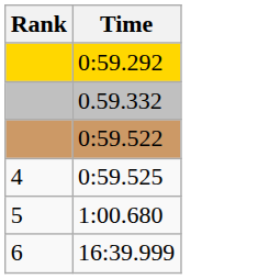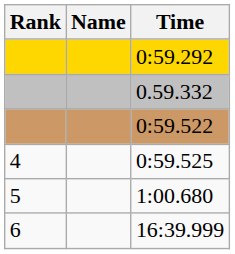 <table class="wikitable">
 <tr>
 <th>Rank</th>
+<th>Name</th>
 <th>Time</th>
 </tr>
 <tr style="background:gold;">
+<td></td>
 <td></td>
 <td>0:59.292</td>
 </tr>
 <tr style="background:silver;">
 <td></td>
+<td></td>
 <td>0.59.332</td>
 </tr>
 <tr style="background:#cc9966;">
+<td></td>
 <td></td>
 <td>0:59.522</td>
 </tr>
 <tr>
 <td>4</td>
+<td></td>
 <td>0:59.525</td>
 </tr>
 <tr>
 <td>5</td>
+<td></td>
 <td>1:00.680</td>
 </tr>
 <tr>
 <td>6</td>
+<td></td>
 <td>16:39.999</td>
 </tr>
 </table>
